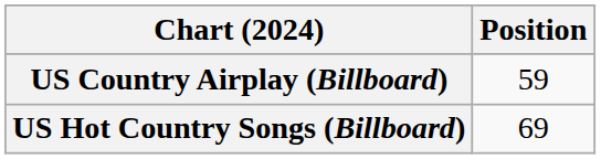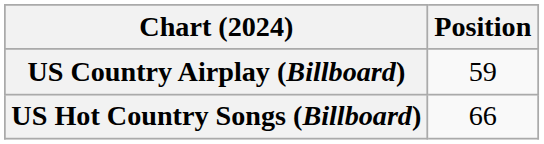 <table class="wikitable sortable plainrowheaders" style="text-align:center">
 <tr>
 <th scope="col">Chart (2024)</th>
 <th scope="col">Position</th>
 </tr>
 <tr>
 <th scope="row">US Country Airplay (<em>Billboard</em>)</th>
 <td>59</td>
 </tr>
 <tr>
 <th scope="row">US Hot Country Songs (<em>Billboard</em>)</th>
-<td>69</td>
+<td>66</td>
 </tr>
 </table>
